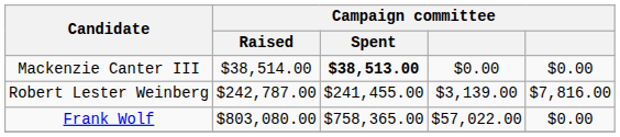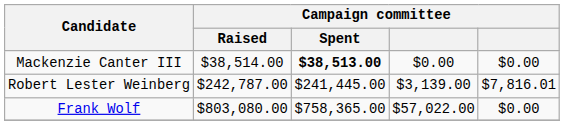 <table class="wikitable sortable" style="font-size:90%;text-align:center;">
 <tr>
 <th rowspan="2">Candidate</th>
 <th colspan="7">Campaign committee</th>
 </tr>
 <tr>
 <th>Raised</th>
 <th>Spent</th>
 <th data-sort-type=currency></th>
 <th></th>
 </tr>
 <tr>
 <td>Mackenzie Canter III</td>
 <td>$38,514.00</td>
 <td><strong>$38,513.00</strong></td>
 <td>$0.00</td>
 <td>$0.00</td>
 </tr>
 <tr>
 <td>Robert Lester Weinberg</td>
 <td>$242,787.00</td>
-<td>$241,455.00</td>
+<td>$241,445.00</td>
 <td>$3,139.00</td>
-<td>$7,816.00</td>
+<td>$7,816.01</td>
 </tr>
 <tr>
 <td><a href='#'>Frank Wolf</a></td>
 <td>$803,080.00</td>
 <td>$758,365.00</td>
 <td>$57,022.00</td>
 <td>$0.00</td>
 </tr>
 <tr>
 </tr>
 </table>
